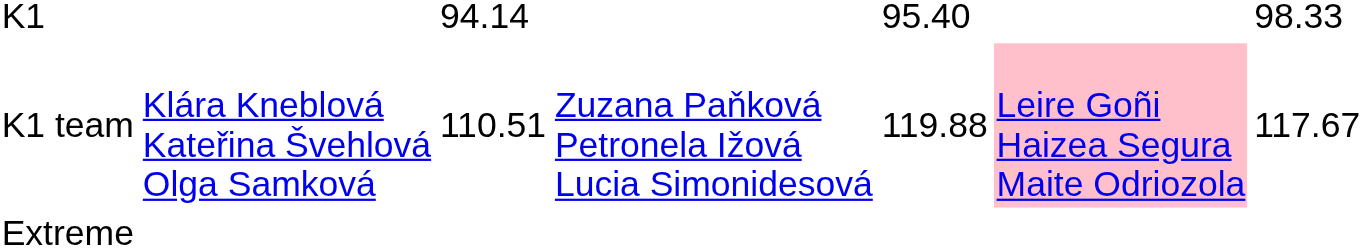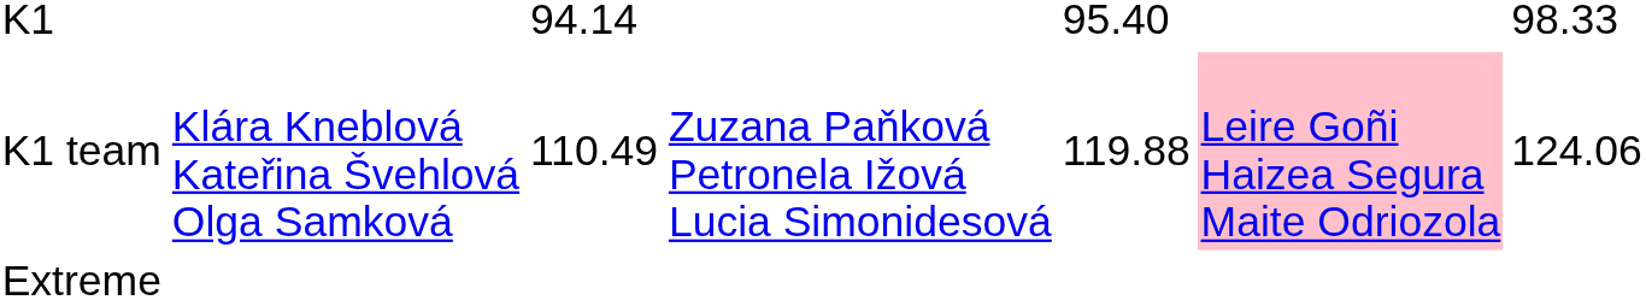 <table>
 <tr>
 <td>K1</td>
 <td></td>
 <td>94.14</td>
 <td></td>
 <td>95.40</td>
 <td></td>
 <td>98.33</td>
 </tr>
 <tr>
 <td>K1 team</td>
 <td><br><a href='#'>Klára Kneblová</a><br><a href='#'>Kateřina Švehlová</a><br><a href='#'>Olga Samková</a></td>
-<td>110.51</td>
+<td>110.49</td>
 <td><br><a href='#'>Zuzana Paňková</a><br><a href='#'>Petronela Ižová</a><br><a href='#'>Lucia Simonidesová</a></td>
 <td>119.88</td>
 <td style="background: pink;"><br><a href='#'>Leire Goñi</a><br><a href='#'>Haizea Segura</a><br><a href='#'>Maite Odriozola</a></td>
-<td>117.67</td>
+<td>124.06</td>
 </tr>
 <tr>
 <td>Extreme</td>
 <td></td>
 <td></td>
 <td></td>
 <td></td>
 <td></td>
 <td></td>
 </tr>
 </table>
